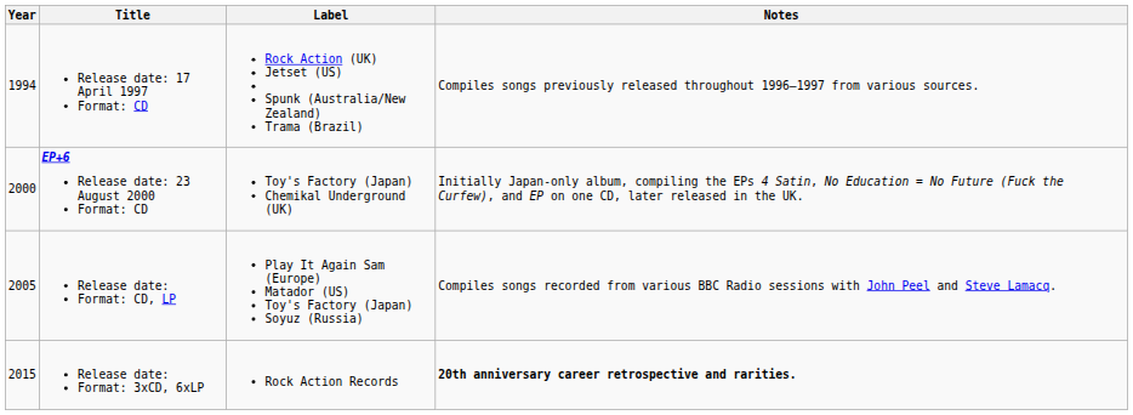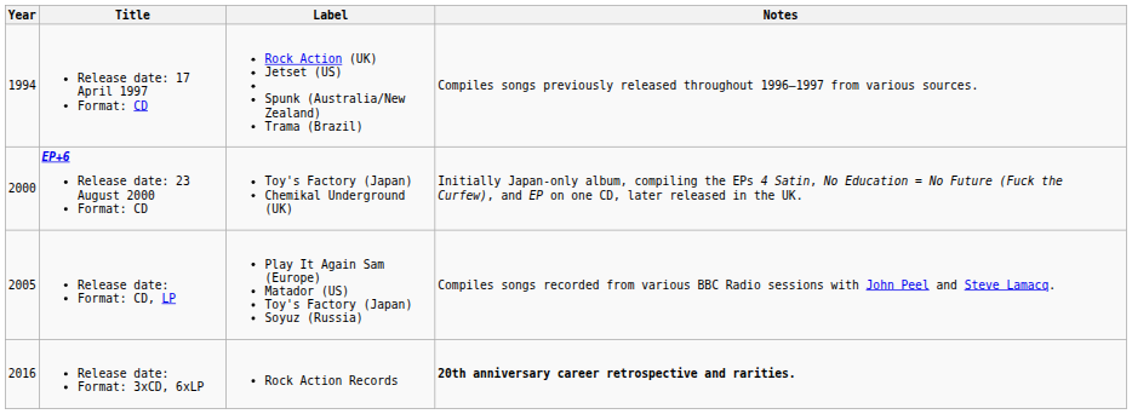 <table class="wikitable">
 <tr>
 <th>Year</th>
 <th>Title</th>
 <th>Label</th>
 <th>Notes</th>
 </tr>
 <tr>
 <td>1994</td>
 <td><br><ul><li>Release date: 17 April 1997</li><li>Format: <a href='#'>CD</a></li></ul></td>
 <td><br><ul><li><a href='#'>Rock Action</a> (UK)</li><li>Jetset (US)</li><li></li><li>Spunk (Australia/New Zealand)</li><li>Trama (Brazil)</li></ul></td>
 <td>Compiles songs previously released throughout 1996—1997 from various sources.</td>
 </tr>
 <tr>
 <td>2000</td>
 <td><strong><em><a href='#'>EP+6</a></em></strong><br><ul><li>Release date: 23 August 2000</li><li>Format: CD</li></ul></td>
 <td><br><ul><li>Toy's Factory (Japan)</li><li>Chemikal Underground (UK)</li></ul></td>
 <td>Initially Japan-only album, compiling the EPs <em>4 Satin</em>, <em>No Education = No Future (Fuck the Curfew)</em>, and <em>EP</em> on one CD, later released in the UK.</td>
 </tr>
 <tr>
 <td>2005</td>
 <td><br><ul><li>Release date: </li><li>Format: CD, <a href='#'>LP</a></li></ul></td>
 <td><br><ul><li>Play It Again Sam (Europe)</li><li>Matador (US)</li><li>Toy's Factory (Japan)</li><li>Soyuz (Russia)</li></ul></td>
 <td>Compiles songs recorded from various BBC Radio sessions with <a href='#'>John Peel</a> and <a href='#'>Steve Lamacq</a>.</td>
 </tr>
 <tr>
-<td>2015</td>
+<td>2016</td>
 <td><br><ul><li>Release date: </li><li>Format: 3xCD, 6xLP</li></ul></td>
 <td><br><ul><li>Rock Action Records</li></ul></td>
 <td><strong>20th anniversary career retrospective and rarities.</strong></td>
 </tr>
 </table>
